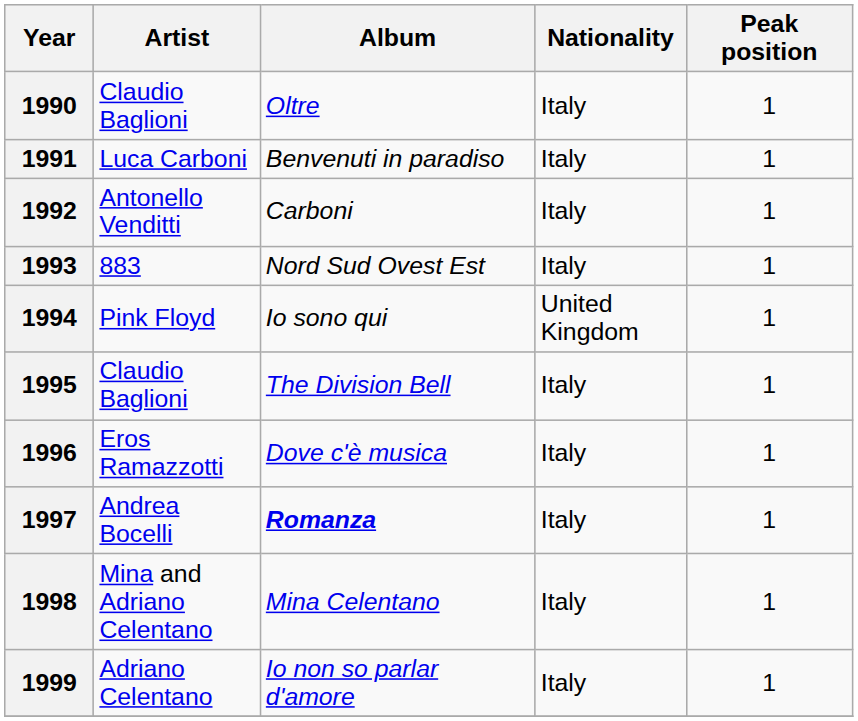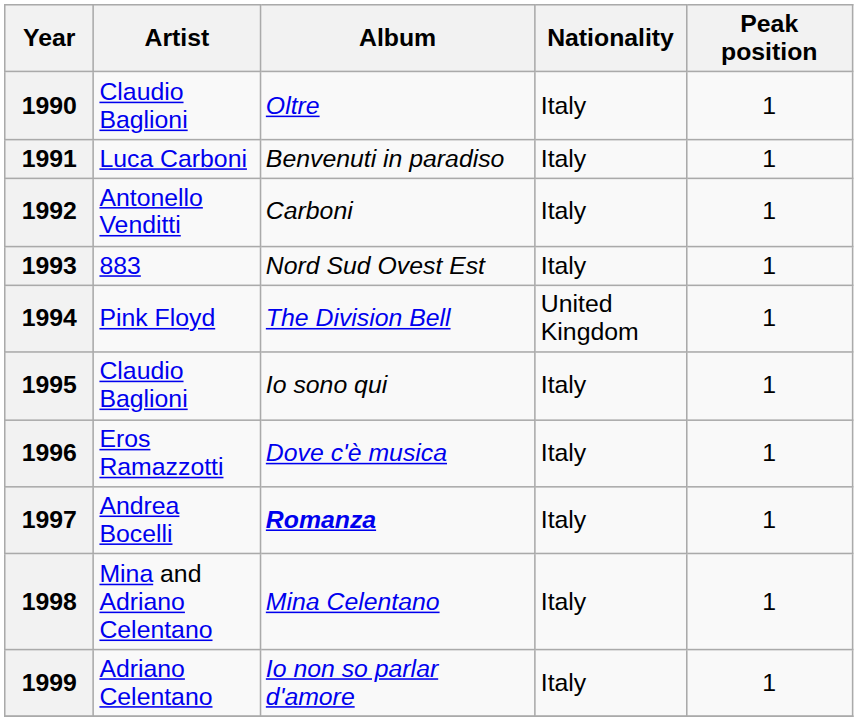 <table class="wikitable sortable plainrowheaders">
 <tr>
 <th style="width:50px;">Year</th>
 <th style="width:100px;">Artist</th>
 <th style="width:170px;">Album</th>
 <th style="width:90px;">Nationality</th>
 <th style="width:100px;">Peak position</th>
 </tr>
 <tr>
 <th scope="row">1990</th>
 <td><a href='#'>Claudio Baglioni</a></td>
 <td><em><a href='#'>Oltre</a></em></td>
 <td>Italy</td>
 <td style="text-align:center;">1</td>
 </tr>
 <tr>
 <th scope="row">1991</th>
 <td><a href='#'>Luca Carboni</a></td>
 <td><em>Benvenuti in paradiso</em></td>
 <td>Italy</td>
 <td style="text-align:center;">1</td>
 </tr>
 <tr>
 <th scope="row">1992</th>
 <td><a href='#'>Antonello Venditti</a></td>
 <td><em>Carboni</em></td>
 <td>Italy</td>
 <td style="text-align:center;">1</td>
 </tr>
 <tr>
 <th scope="row">1993</th>
 <td><a href='#'>883</a></td>
 <td><em>Nord Sud Ovest Est</em></td>
 <td>Italy</td>
 <td style="text-align:center;">1</td>
 </tr>
 <tr>
 <th scope="row">1994</th>
 <td><a href='#'>Pink Floyd</a></td>
-<td><em>Io sono qui</em></td>
+<td><em><a href='#'>The Division Bell</a></em></td>
 <td>United Kingdom</td>
 <td style="text-align:center;">1</td>
 </tr>
 <tr>
 <th scope="row">1995</th>
 <td><a href='#'>Claudio Baglioni</a></td>
-<td><em><a href='#'>The Division Bell</a></em></td>
+<td><em>Io sono qui</em></td>
 <td>Italy</td>
 <td style="text-align:center;">1</td>
 </tr>
 <tr>
 <th scope="row">1996</th>
 <td><a href='#'>Eros Ramazzotti</a></td>
 <td><em><a href='#'>Dove c'è musica</a></em></td>
 <td>Italy</td>
 <td style="text-align:center;">1</td>
 </tr>
 <tr>
 <th scope="row">1997</th>
 <td><a href='#'>Andrea Bocelli</a></td>
 <td><strong><em><a href='#'>Romanza</a></em></strong></td>
 <td>Italy</td>
 <td style="text-align:center;">1</td>
 </tr>
 <tr>
 <th scope="row">1998</th>
 <td><a href='#'>Mina</a> and <a href='#'>Adriano Celentano</a></td>
 <td><em><a href='#'>Mina Celentano</a></em></td>
 <td>Italy</td>
 <td style="text-align:center;">1</td>
 </tr>
 <tr>
 <th scope="row">1999</th>
 <td><a href='#'>Adriano Celentano</a></td>
 <td><em><a href='#'>Io non so parlar d'amore</a> </em></td>
 <td>Italy</td>
 <td style="text-align:center;">1</td>
 </tr>
 <tr>
 </tr>
 </table>
